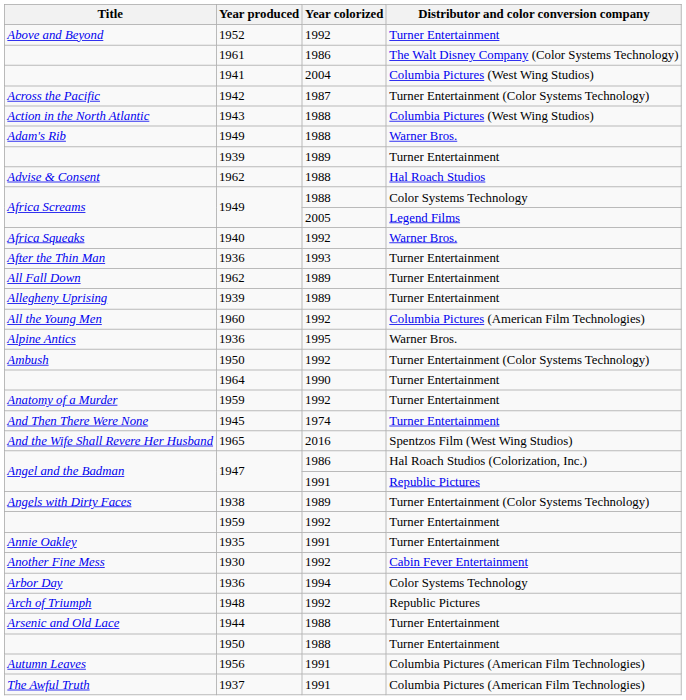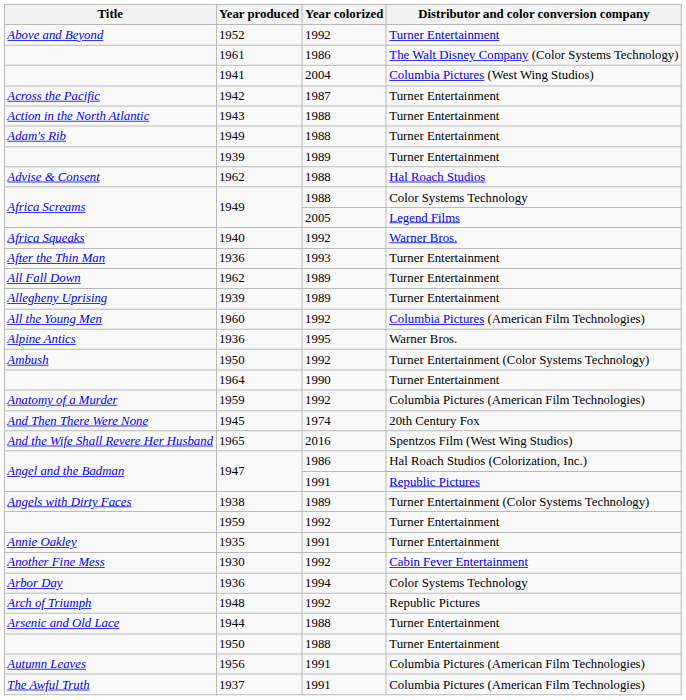 <table class="wikitable sortable">
 <tr>
 <th>Title</th>
 <th>Year produced</th>
 <th>Year colorized</th>
 <th>Distributor and color conversion company</th>
 </tr>
 <tr>
 <td><em><a href='#'>Above and Beyond</a></em></td>
 <td>1952</td>
 <td>1992</td>
 <td><a href='#'>Turner Entertainment</a></td>
 </tr>
 <tr>
 <td><em></em></td>
 <td>1961</td>
 <td>1986</td>
 <td><a href='#'>The Walt Disney Company</a> (Color Systems Technology)</td>
 </tr>
 <tr>
 <td><em></em></td>
 <td>1941</td>
 <td>2004</td>
 <td><a href='#'>Columbia Pictures</a> (West Wing Studios)</td>
 </tr>
 <tr>
 <td><em><a href='#'>Across the Pacific</a></em></td>
 <td>1942</td>
 <td>1987</td>
-<td>Turner Entertainment (Color Systems Technology)</td>
+<td>Turner Entertainment</td>
 </tr>
 <tr>
 <td><em><a href='#'>Action in the North Atlantic</a></em></td>
 <td>1943</td>
 <td>1988</td>
-<td><a href='#'>Columbia Pictures</a> (West Wing Studios)</td>
+<td>Turner Entertainment</td>
 </tr>
 <tr>
 <td><em><a href='#'>Adam's Rib</a></em></td>
 <td>1949</td>
 <td>1988</td>
-<td><a href='#'>Warner Bros.</a></td>
+<td>Turner Entertainment</td>
 </tr>
 <tr>
 <td><em></em></td>
 <td>1939</td>
 <td>1989</td>
 <td>Turner Entertainment</td>
 </tr>
 <tr>
 <td><em><a href='#'>Advise & Consent</a></em></td>
 <td>1962</td>
 <td>1988</td>
 <td><a href='#'>Hal Roach Studios</a></td>
 </tr>
 <tr>
 <td rowspan="2"><em><a href='#'>Africa Screams</a></em></td>
 <td rowspan="2">1949</td>
 <td>1988</td>
 <td>Color Systems Technology</td>
 </tr>
 <tr>
 <td>2005</td>
 <td><a href='#'>Legend Films</a></td>
 </tr>
 <tr>
 <td><em><a href='#'>Africa Squeaks</a></em></td>
 <td>1940</td>
 <td>1992</td>
 <td><a href='#'>Warner Bros.</a></td>
 </tr>
 <tr>
 <td><em><a href='#'>After the Thin Man</a></em></td>
 <td>1936</td>
 <td>1993</td>
 <td>Turner Entertainment</td>
 </tr>
 <tr>
 <td><em><a href='#'>All Fall Down</a></em></td>
 <td>1962</td>
 <td>1989</td>
 <td>Turner Entertainment</td>
 </tr>
 <tr>
 <td><em><a href='#'>Allegheny Uprising</a></em></td>
 <td>1939</td>
 <td>1989</td>
 <td>Turner Entertainment</td>
 </tr>
 <tr>
 <td><em><a href='#'>All the Young Men</a></em></td>
 <td>1960</td>
 <td>1992</td>
 <td><a href='#'>Columbia Pictures</a> (American Film Technologies)</td>
 </tr>
 <tr>
 <td><em><a href='#'>Alpine Antics</a></em></td>
 <td>1936</td>
 <td>1995</td>
 <td>Warner Bros.</td>
 </tr>
 <tr>
 <td><em><a href='#'>Ambush</a></em></td>
 <td>1950</td>
 <td>1992</td>
 <td>Turner Entertainment (Color Systems Technology)</td>
 </tr>
 <tr>
 <td><em></em></td>
 <td>1964</td>
 <td>1990</td>
 <td>Turner Entertainment</td>
 </tr>
 <tr>
 <td><em><a href='#'>Anatomy of a Murder</a></em></td>
 <td>1959</td>
 <td>1992</td>
-<td>Turner Entertainment</td>
+<td>Columbia Pictures (American Film Technologies)</td>
 </tr>
 <tr>
 <td><em><a href='#'>And Then There Were None</a></em></td>
 <td>1945</td>
 <td>1974</td>
-<td><a href='#'>Turner Entertainment</a></td>
+<td>20th Century Fox </td>
 </tr>
 <tr>
 <td><em><a href='#'>And the Wife Shall Revere Her Husband</a></em></td>
 <td>1965</td>
 <td>2016</td>
 <td>Spentzos Film (West Wing Studios)</td>
 </tr>
 <tr>
 <td rowspan="2"><em><a href='#'>Angel and the Badman</a></em></td>
 <td rowspan="2">1947</td>
 <td>1986</td>
 <td>Hal Roach Studios (Colorization, Inc.)</td>
 </tr>
 <tr>
 <td>1991</td>
 <td><a href='#'>Republic Pictures</a></td>
 </tr>
 <tr>
 <td><em><a href='#'>Angels with Dirty Faces</a></em></td>
 <td>1938</td>
 <td>1989</td>
 <td>Turner Entertainment (Color Systems Technology)</td>
 </tr>
 <tr>
 <td><em></em></td>
 <td>1959</td>
 <td>1992</td>
 <td>Turner Entertainment</td>
 </tr>
 <tr>
 <td><em><a href='#'>Annie Oakley</a></em></td>
 <td>1935</td>
 <td>1991</td>
 <td>Turner Entertainment</td>
 </tr>
 <tr>
 <td><em><a href='#'>Another Fine Mess</a></em></td>
 <td>1930</td>
 <td>1992</td>
 <td><a href='#'>Cabin Fever Entertainment</a></td>
 </tr>
 <tr>
 <td><em><a href='#'>Arbor Day</a></em></td>
 <td>1936</td>
 <td>1994</td>
 <td>Color Systems Technology</td>
 </tr>
 <tr>
 <td><em><a href='#'>Arch of Triumph</a></em></td>
 <td>1948</td>
 <td>1992</td>
 <td>Republic Pictures</td>
 </tr>
 <tr>
 <td><em><a href='#'>Arsenic and Old Lace</a></em></td>
 <td>1944</td>
 <td>1988</td>
 <td>Turner Entertainment</td>
 </tr>
 <tr>
 <td><em></em></td>
 <td>1950</td>
 <td>1988</td>
 <td>Turner Entertainment</td>
 </tr>
 <tr>
 <td><em><a href='#'>Autumn Leaves</a></em></td>
 <td>1956</td>
 <td>1991</td>
 <td>Columbia Pictures (American Film Technologies)</td>
 </tr>
 <tr>
 <td><em><a href='#'>The Awful Truth</a></em></td>
 <td>1937</td>
 <td>1991</td>
 <td>Columbia Pictures (American Film Technologies)</td>
 </tr>
 </table>
